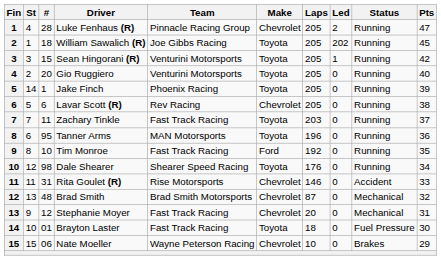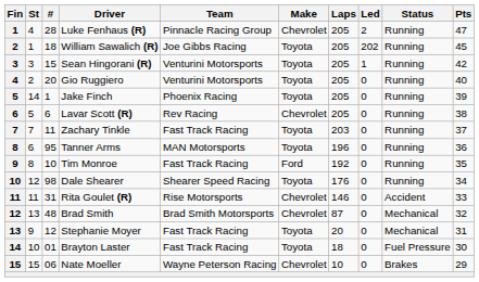 <table class="wikitable" style="font-size:95%">
 <tr>
 <th>Fin</th>
 <th>St</th>
 <th>#</th>
 <th>Driver</th>
 <th>Team</th>
 <th>Make</th>
 <th>Laps</th>
 <th>Led</th>
 <th>Status</th>
 <th>Pts</th>
 </tr>
 <tr>
 <th>1</th>
 <td>4</td>
 <td>28</td>
 <td>Luke Fenhaus <strong>(R)</strong></td>
 <td>Pinnacle Racing Group</td>
 <td>Chevrolet</td>
 <td>205</td>
 <td>2</td>
 <td>Running</td>
 <td>47</td>
 </tr>
 <tr>
 <th>2</th>
 <td>1</td>
 <td>18</td>
 <td>William Sawalich <strong>(R)</strong></td>
 <td>Joe Gibbs Racing</td>
 <td>Toyota</td>
 <td>205</td>
 <td>202</td>
 <td>Running</td>
 <td>45</td>
 </tr>
 <tr>
 <th>3</th>
 <td>3</td>
 <td>15</td>
 <td>Sean Hingorani <strong>(R)</strong></td>
 <td>Venturini Motorsports</td>
 <td>Toyota</td>
 <td>205</td>
 <td>1</td>
 <td>Running</td>
 <td>42</td>
 </tr>
 <tr>
 <th>4</th>
 <td>2</td>
 <td>20</td>
 <td>Gio Ruggiero</td>
 <td>Venturini Motorsports</td>
 <td>Toyota</td>
 <td>205</td>
 <td>0</td>
 <td>Running</td>
 <td>40</td>
 </tr>
 <tr>
 <th>5</th>
 <td>14</td>
 <td>1</td>
 <td>Jake Finch</td>
 <td>Phoenix Racing</td>
 <td>Toyota</td>
 <td>205</td>
 <td>0</td>
 <td>Running</td>
 <td>39</td>
 </tr>
 <tr>
 <th>6</th>
 <td>5</td>
 <td>6</td>
 <td>Lavar Scott <strong>(R)</strong></td>
 <td>Rev Racing</td>
 <td>Chevrolet</td>
 <td>205</td>
 <td>0</td>
 <td>Running</td>
 <td>38</td>
 </tr>
 <tr>
 <th>7</th>
 <td>7</td>
 <td>11</td>
 <td>Zachary Tinkle</td>
 <td>Fast Track Racing</td>
 <td>Toyota</td>
 <td>203</td>
 <td>0</td>
 <td>Running</td>
 <td>37</td>
 </tr>
 <tr>
 <th>8</th>
 <td>6</td>
 <td>95</td>
 <td>Tanner Arms</td>
 <td>MAN Motorsports</td>
 <td>Toyota</td>
 <td>196</td>
 <td>0</td>
 <td>Running</td>
 <td>36</td>
 </tr>
 <tr>
 <th>9</th>
 <td>8</td>
 <td>10</td>
 <td>Tim Monroe</td>
 <td>Fast Track Racing</td>
 <td>Ford</td>
 <td>192</td>
 <td>0</td>
 <td>Running</td>
 <td>35</td>
 </tr>
 <tr>
 <th>10</th>
 <td>12</td>
 <td>98</td>
 <td>Dale Shearer</td>
 <td>Shearer Speed Racing</td>
 <td>Toyota</td>
 <td>176</td>
 <td>0</td>
 <td>Running</td>
 <td>34</td>
 </tr>
 <tr>
 <th>11</th>
 <td>11</td>
 <td>31</td>
 <td>Rita Goulet <strong>(R)</strong></td>
 <td>Rise Motorsports</td>
 <td>Chevrolet</td>
 <td>146</td>
 <td>0</td>
 <td>Accident</td>
 <td>33</td>
 </tr>
 <tr>
 <th>12</th>
 <td>13</td>
 <td>48</td>
 <td>Brad Smith</td>
 <td>Brad Smith Motorsports</td>
 <td>Chevrolet</td>
 <td>87</td>
 <td>0</td>
 <td>Mechanical</td>
 <td>32</td>
 </tr>
 <tr>
 <th>13</th>
 <td>9</td>
 <td>12</td>
 <td>Stephanie Moyer</td>
 <td>Fast Track Racing</td>
-<td>Chevrolet</td>
+<td>Toyota</td>
 <td>20</td>
 <td>0</td>
 <td>Mechanical</td>
 <td>31</td>
 </tr>
 <tr>
 <th>14</th>
 <td>10</td>
 <td>01</td>
 <td>Brayton Laster</td>
 <td>Fast Track Racing</td>
 <td>Toyota</td>
 <td>18</td>
 <td>0</td>
 <td>Fuel Pressure</td>
 <td>30</td>
 </tr>
 <tr>
 <th>15</th>
 <td>15</td>
 <td>06</td>
 <td>Nate Moeller</td>
 <td>Wayne Peterson Racing</td>
 <td>Chevrolet</td>
 <td>10</td>
 <td>0</td>
 <td>Brakes</td>
 <td>29</td>
 </tr>
 <tr>
 <th colspan="10"></th>
 </tr>
 </table>
